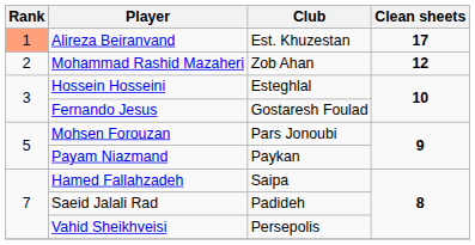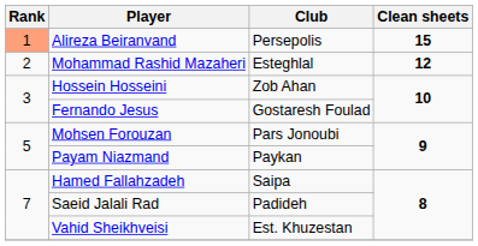 <table class="wikitable">
 <tr>
 <th>Rank</th>
 <th>Player</th>
 <th>Club</th>
 <th>Clean sheets</th>
 </tr>
 <tr>
 <td rowspan=1 align="center" style="background: lightsalmon;">1</td>
 <td> <a href='#'>Alireza Beiranvand</a></td>
-<td>Est. Khuzestan</td>
-<td rowspan=1 align="center"><strong>17</strong></td>
+<td>Persepolis</td>
+<td rowspan=1 align="center"><strong>15</strong></td>
 </tr>
 <tr>
 <td rowspan=1 align="center">2</td>
 <td> <a href='#'>Mohammad Rashid Mazaheri</a></td>
-<td>Zob Ahan</td>
+<td>Esteghlal</td>
 <td rowspan=1 align="center"><strong>12</strong></td>
 </tr>
 <tr>
 <td rowspan=2 align="center">3</td>
 <td> <a href='#'>Hossein Hosseini</a></td>
-<td>Esteghlal</td>
+<td>Zob Ahan</td>
 <td rowspan=2 align="center"><strong>10</strong></td>
 </tr>
 <tr>
 <td> <a href='#'>Fernando Jesus</a></td>
 <td>Gostaresh Foulad</td>
 </tr>
 <tr>
 <td rowspan=2 align="center">5</td>
 <td> <a href='#'>Mohsen Forouzan</a></td>
 <td>Pars Jonoubi</td>
 <td rowspan=2 align="center"><strong>9</strong></td>
 </tr>
 <tr>
 <td> <a href='#'>Payam Niazmand</a></td>
 <td>Paykan</td>
 </tr>
 <tr>
 <td rowspan=3 align="center">7</td>
 <td> <a href='#'>Hamed Fallahzadeh</a></td>
 <td>Saipa</td>
 <td rowspan=3 align="center"><strong>8</strong></td>
 </tr>
 <tr>
 <td> Saeid Jalali Rad</td>
 <td>Padideh</td>
 </tr>
 <tr>
 <td> <a href='#'>Vahid Sheikhveisi</a></td>
-<td>Persepolis</td>
+<td>Est. Khuzestan</td>
 </tr>
 <tr>
 </tr>
 </table>
